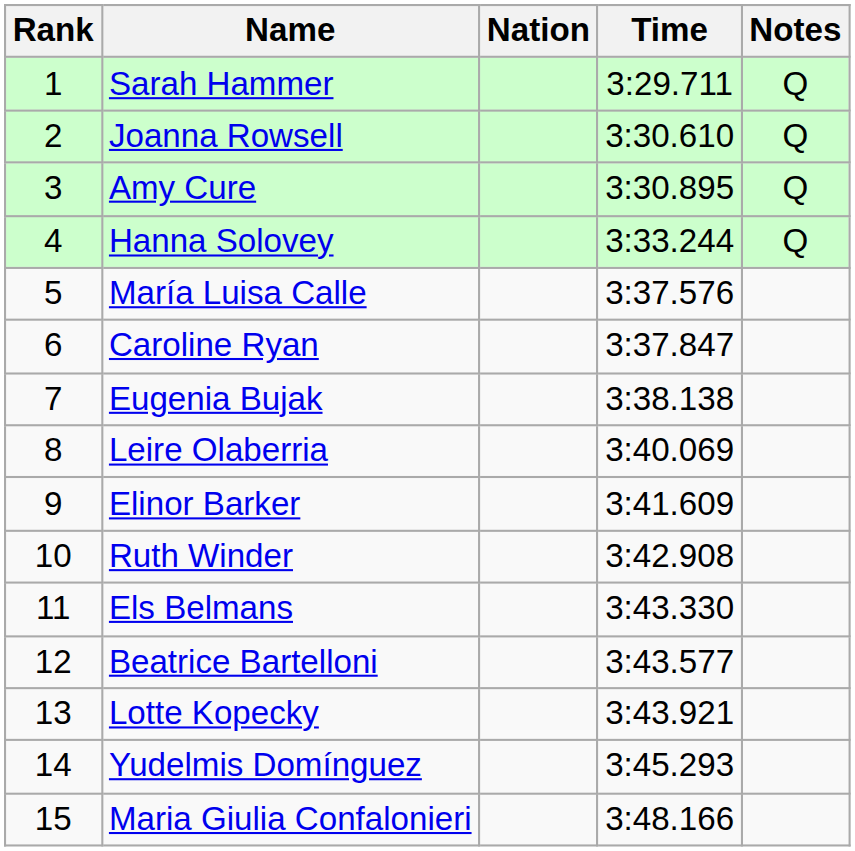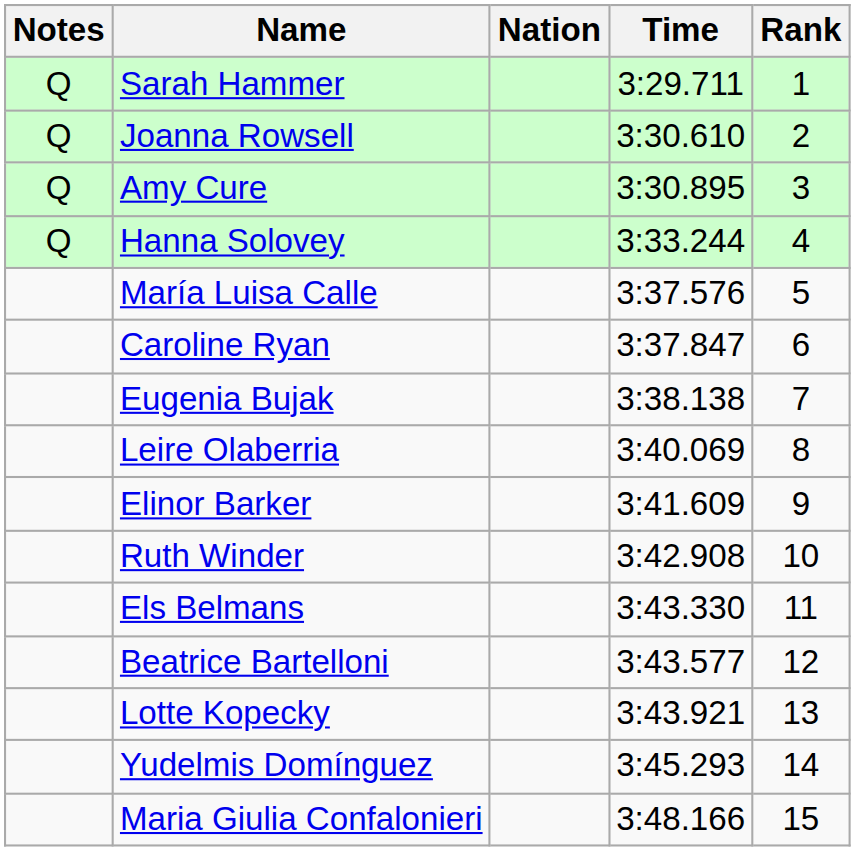 <table class="wikitable sortable" style="text-align:center">
 <tr>
-<th>Rank</th>
+<th>Notes</th>
 <th>Name</th>
 <th>Nation</th>
 <th>Time</th>
-<th>Notes</th>
+<th>Rank</th>
 </tr>
 <tr bgcolor=ccffcc>
-<td>1</td>
+<td>Q</td>
 <td align=left><a href='#'>Sarah Hammer</a></td>
 <td align=left></td>
 <td>3:29.711</td>
-<td>Q</td>
+<td>1</td>
 </tr>
 <tr bgcolor=ccffcc>
-<td>2</td>
+<td>Q</td>
 <td align=left><a href='#'>Joanna Rowsell</a></td>
 <td align=left></td>
 <td>3:30.610</td>
-<td>Q</td>
+<td>2</td>
 </tr>
 <tr bgcolor=ccffcc>
-<td>3</td>
+<td>Q</td>
 <td align=left><a href='#'>Amy Cure</a></td>
 <td align=left></td>
 <td>3:30.895</td>
-<td>Q</td>
+<td>3</td>
 </tr>
 <tr bgcolor=ccffcc>
-<td>4</td>
+<td>Q</td>
 <td align=left><a href='#'>Hanna Solovey</a></td>
 <td align=left></td>
 <td>3:33.244</td>
-<td>Q</td>
+<td>4</td>
 </tr>
 <tr>
-<td>5</td>
+<td></td>
 <td align=left><a href='#'>María Luisa Calle</a></td>
 <td align=left></td>
 <td>3:37.576</td>
-<td></td>
+<td>5</td>
 </tr>
 <tr>
-<td>6</td>
+<td></td>
 <td align=left><a href='#'>Caroline Ryan</a></td>
 <td align=left></td>
 <td>3:37.847</td>
-<td></td>
+<td>6</td>
 </tr>
 <tr>
-<td>7</td>
+<td></td>
 <td align=left><a href='#'>Eugenia Bujak</a></td>
 <td align=left></td>
 <td>3:38.138</td>
-<td></td>
+<td>7</td>
 </tr>
 <tr>
-<td>8</td>
+<td></td>
 <td align=left><a href='#'>Leire Olaberria</a></td>
 <td align=left></td>
 <td>3:40.069</td>
-<td></td>
+<td>8</td>
 </tr>
 <tr>
-<td>9</td>
+<td></td>
 <td align=left><a href='#'>Elinor Barker</a></td>
 <td align=left></td>
 <td>3:41.609</td>
-<td></td>
+<td>9</td>
 </tr>
 <tr>
-<td>10</td>
+<td></td>
 <td align=left><a href='#'>Ruth Winder</a></td>
 <td align=left></td>
 <td>3:42.908</td>
-<td></td>
+<td>10</td>
 </tr>
 <tr>
-<td>11</td>
+<td></td>
 <td align=left><a href='#'>Els Belmans</a></td>
 <td align=left></td>
 <td>3:43.330</td>
-<td></td>
+<td>11</td>
 </tr>
 <tr>
-<td>12</td>
+<td></td>
 <td align=left><a href='#'>Beatrice Bartelloni</a></td>
 <td align=left></td>
 <td>3:43.577</td>
-<td></td>
+<td>12</td>
 </tr>
 <tr>
-<td>13</td>
+<td></td>
 <td align=left><a href='#'>Lotte Kopecky</a></td>
 <td align=left></td>
 <td>3:43.921</td>
-<td></td>
+<td>13</td>
 </tr>
 <tr>
-<td>14</td>
+<td></td>
 <td align=left><a href='#'>Yudelmis Domínguez</a></td>
 <td align=left></td>
 <td>3:45.293</td>
-<td></td>
+<td>14</td>
 </tr>
 <tr>
-<td>15</td>
+<td></td>
 <td align=left><a href='#'>Maria Giulia Confalonieri</a></td>
 <td align=left></td>
 <td>3:48.166</td>
-<td></td>
+<td>15</td>
 </tr>
 </table>
